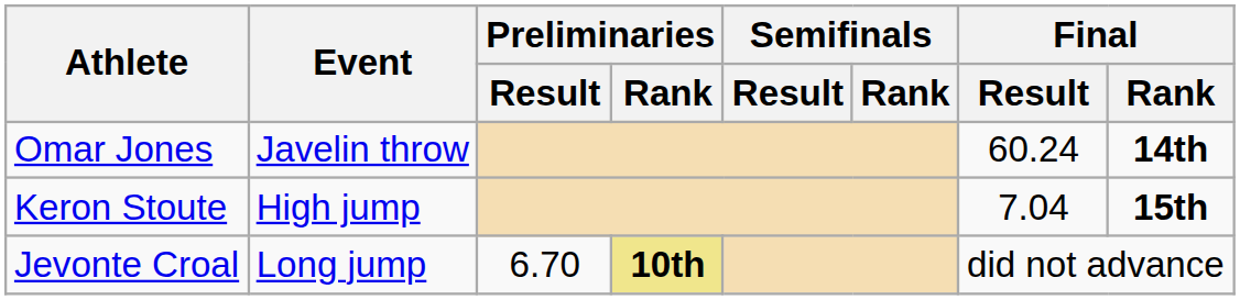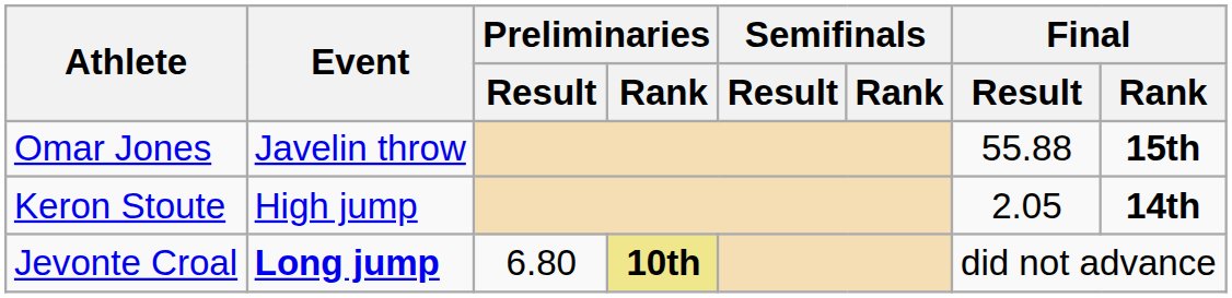 <table class=wikitable style="font-size:90%">
 <tr>
 <th rowspan="2">Athlete</th>
 <th rowspan="2">Event</th>
 <th colspan="2">Preliminaries</th>
 <th colspan="2">Semifinals</th>
 <th colspan="2">Final</th>
 </tr>
 <tr>
 <th>Result</th>
 <th>Rank</th>
 <th>Result</th>
 <th>Rank</th>
 <th>Result</th>
 <th>Rank</th>
 </tr>
 <tr>
 <td><a href='#'>Omar Jones</a></td>
 <td><a href='#'>Javelin throw</a></td>
 <td colspan=4 bgcolor=wheat></td>
-<td align=center>60.24</td>
-<td align=center><strong>14th</strong></td>
+<td align=center>55.88</td>
+<td align=center><strong>15th</strong></td>
 </tr>
 <tr>
 <td><a href='#'>Keron Stoute</a></td>
 <td><a href='#'>High jump</a></td>
 <td colspan=4 bgcolor=wheat></td>
-<td align=center>7.04</td>
-<td align=center><strong>15th</strong></td>
+<td align=center>2.05</td>
+<td align=center><strong>14th</strong></td>
 </tr>
 <tr>
 <td><a href='#'>Jevonte Croal</a></td>
-<td><a href='#'>Long jump</a></td>
-<td align=center>6.70</td>
+<td><strong><a href='#'>Long jump</a></strong></td>
+<td align=center>6.80</td>
 <td align=center style="background: khaki;"><strong>10th</strong></td>
 <td colspan=2 bgcolor=wheat></td>
 <td align=center colspan=2>did not advance</td>
 </tr>
 </table>
